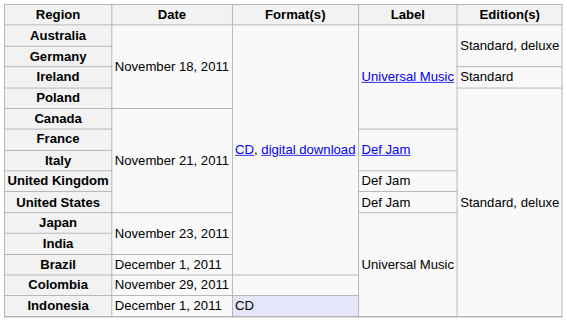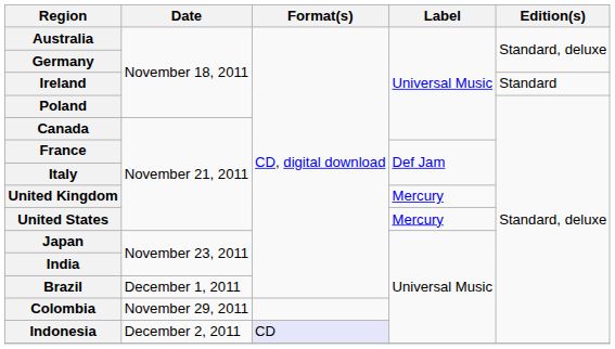 <table class="wikitable plainrowheaders">
 <tr>
 <th scope="col">Region</th>
 <th scope="col">Date</th>
 <th scope="col">Format(s)</th>
 <th scope="col">Label</th>
 <th scope="col">Edition(s)</th>
 </tr>
 <tr>
 <th scope="row">Australia</th>
 <td rowspan="4">November 18, 2011</td>
 <td rowspan="12"><a href='#'>CD</a>, <a href='#'>digital download</a></td>
 <td rowspan="5"><a href='#'>Universal Music</a></td>
 <td rowspan="2">Standard, deluxe</td>
 </tr>
 <tr>
 <th scope="row">Germany</th>
 </tr>
 <tr>
 <th scope="row">Ireland</th>
 <td>Standard</td>
 </tr>
 <tr>
 <th scope="row">Poland</th>
 <td rowspan="11">Standard, deluxe</td>
 </tr>
 <tr>
 <th scope="row">Canada</th>
 <td rowspan="5">November 21, 2011</td>
 </tr>
 <tr>
 <th scope="row">France</th>
 <td rowspan="2"><a href='#'>Def Jam</a></td>
 </tr>
 <tr>
 <th scope="row">Italy</th>
 </tr>
 <tr>
 <th scope="row">United Kingdom</th>
-<td>Def Jam</td>
+<td><a href='#'>Mercury</a></td>
 </tr>
 <tr>
 <th scope="row">United States</th>
-<td>Def Jam</td>
+<td><a href='#'>Mercury</a></td>
 </tr>
 <tr>
 <th scope="row">Japan</th>
 <td rowspan="2">November 23, 2011</td>
 <td rowspan="5">Universal Music</td>
 </tr>
 <tr>
 <th scope="row">India</th>
 </tr>
 <tr>
 <th scope="row">Brazil</th>
 <td>December 1, 2011</td>
 </tr>
 <tr>
 <th scope="row">Colombia</th>
 <td>November 29, 2011</td>
 </tr>
 <tr>
 <th scope="row">Indonesia</th>
-<td>December 1, 2011</td>
+<td>December 2, 2011</td>
 <td style="background: lavender;">CD</td>
 </tr>
 <tr>
 </tr>
 </table>
